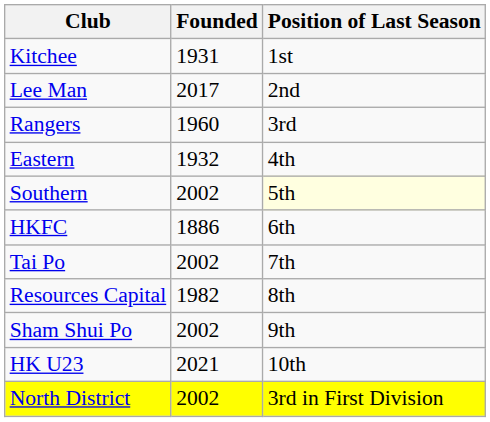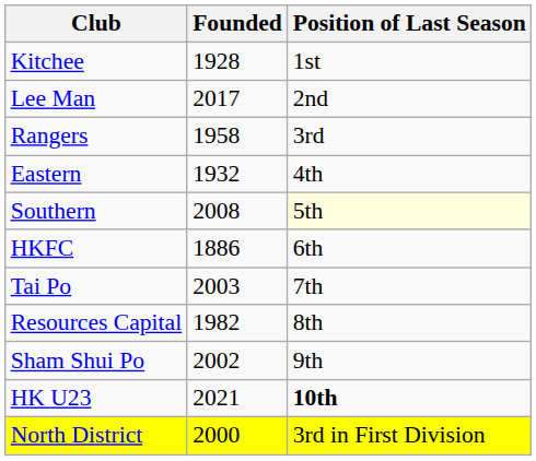 <table class="wikitable sortable">
 <tr>
 <th>Club</th>
 <th>Founded</th>
 <th>Position of Last Season <br></th>
 </tr>
 <tr>
 <td><a href='#'>Kitchee</a></td>
-<td>1931</td>
+<td>1928</td>
 <td>1st</td>
 </tr>
 <tr>
 <td><a href='#'>Lee Man</a></td>
 <td>2017</td>
 <td>2nd</td>
 </tr>
 <tr>
 <td><a href='#'>Rangers</a></td>
-<td>1960</td>
+<td>1958</td>
 <td>3rd</td>
 </tr>
 <tr>
 <td><a href='#'>Eastern</a></td>
 <td>1932</td>
 <td>4th</td>
 </tr>
 <tr>
 <td><a href='#'>Southern</a></td>
-<td>2002</td>
+<td>2008</td>
 <td style="background: lightyellow;">5th</td>
 </tr>
 <tr>
 <td><a href='#'>HKFC</a></td>
 <td>1886</td>
 <td>6th</td>
 </tr>
 <tr>
 <td><a href='#'>Tai Po</a></td>
-<td>2002</td>
+<td>2003</td>
 <td>7th</td>
 </tr>
 <tr>
 <td><a href='#'>Resources Capital</a></td>
 <td>1982</td>
 <td>8th</td>
 </tr>
 <tr>
 <td><a href='#'>Sham Shui Po</a></td>
 <td>2002</td>
 <td>9th</td>
 </tr>
 <tr>
 <td><a href='#'>HK U23</a></td>
 <td>2021</td>
-<td>10th</td>
+<td><strong>10th</strong></td>
 </tr>
 <tr style="background:yellow;">
 <td><a href='#'>North District</a></td>
-<td>2002</td>
+<td>2000</td>
 <td>3rd in First Division</td>
 </tr>
 </table>
